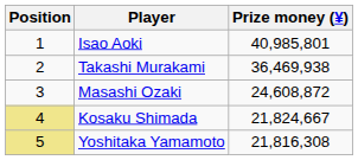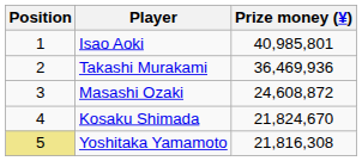 <table class="wikitable">
 <tr>
 <th>Position</th>
 <th>Player</th>
 <th>Prize money (<a href='#'>¥</a>)</th>
 </tr>
 <tr>
 <td align=center>1</td>
 <td> <a href='#'>Isao Aoki</a></td>
 <td align=center>40,985,801</td>
 </tr>
 <tr>
 <td align=center>2</td>
 <td> <a href='#'>Takashi Murakami</a></td>
-<td align=center>36,469,938</td>
+<td align=center>36,469,936</td>
 </tr>
 <tr>
 <td align=center>3</td>
 <td> <a href='#'>Masashi Ozaki</a></td>
 <td align=center>24,608,872</td>
 </tr>
 <tr>
-<td align=center style="background: khaki;">4</td>
+<td align=center>4</td>
 <td> <a href='#'>Kosaku Shimada</a></td>
-<td align=center>21,824,667</td>
+<td align=center>21,824,670</td>
 </tr>
 <tr>
 <td align=center style="background: khaki;">5</td>
 <td> <a href='#'>Yoshitaka Yamamoto</a></td>
 <td align=center>21,816,308</td>
 </tr>
 </table>
